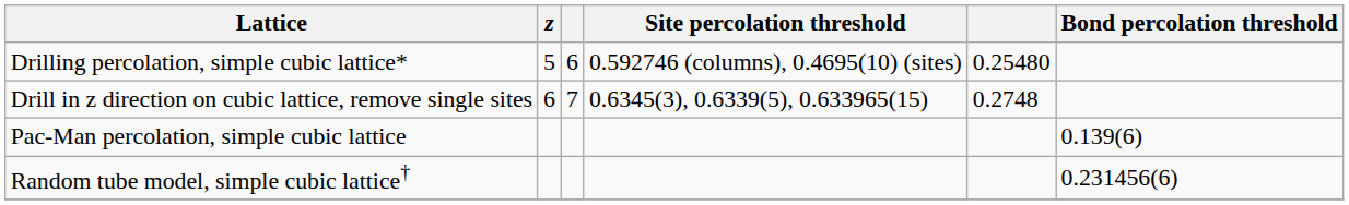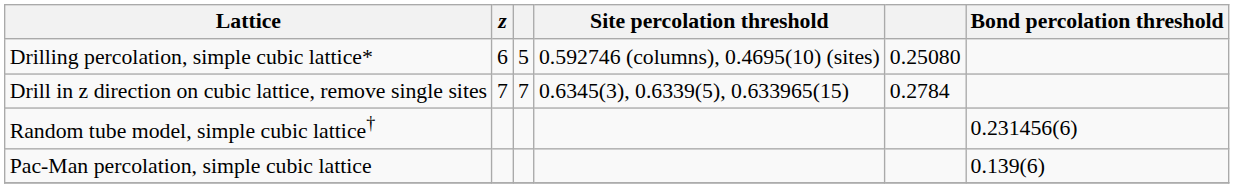 <table class="wikitable">
 <tr>
 <th>Lattice</th>
 <th><em>z</em></th>
 <th></th>
 <th>Site percolation threshold</th>
 <th></th>
 <th>Bond percolation threshold</th>
 </tr>
 <tr>
 <td>Drilling percolation, simple cubic lattice*</td>
+<td>6</td>
 <td>5</td>
-<td>6</td>
 <td>0.592746 (columns), 0.4695(10) (sites)</td>
-<td>0.25480</td>
+<td>0.25080</td>
 <td></td>
 </tr>
 <tr>
 <td>Drill in z direction on cubic lattice, remove single sites</td>
-<td>6</td>
+<td>7</td>
 <td>7</td>
 <td>0.6345(3), 0.6339(5), 0.633965(15)</td>
-<td>0.2748</td>
+<td>0.2784</td>
 <td></td>
+</tr>
+<tr>
+<td>Random tube model, simple cubic lattice<sup>†</sup></td>
+<td></td>
+<td></td>
+<td></td>
+<td></td>
+<td>0.231456(6)</td>
 </tr>
 <tr>
 <td>Pac-Man percolation, simple cubic lattice</td>
 <td></td>
 <td></td>
 <td></td>
 <td></td>
 <td>0.139(6)</td>
 </tr>
 <tr>
-<td>Random tube model, simple cubic lattice<sup>†</sup></td>
-<td></td>
-<td></td>
-<td></td>
-<td></td>
-<td>0.231456(6)</td>
-</tr>
-<tr>
 </tr>
 </table>
